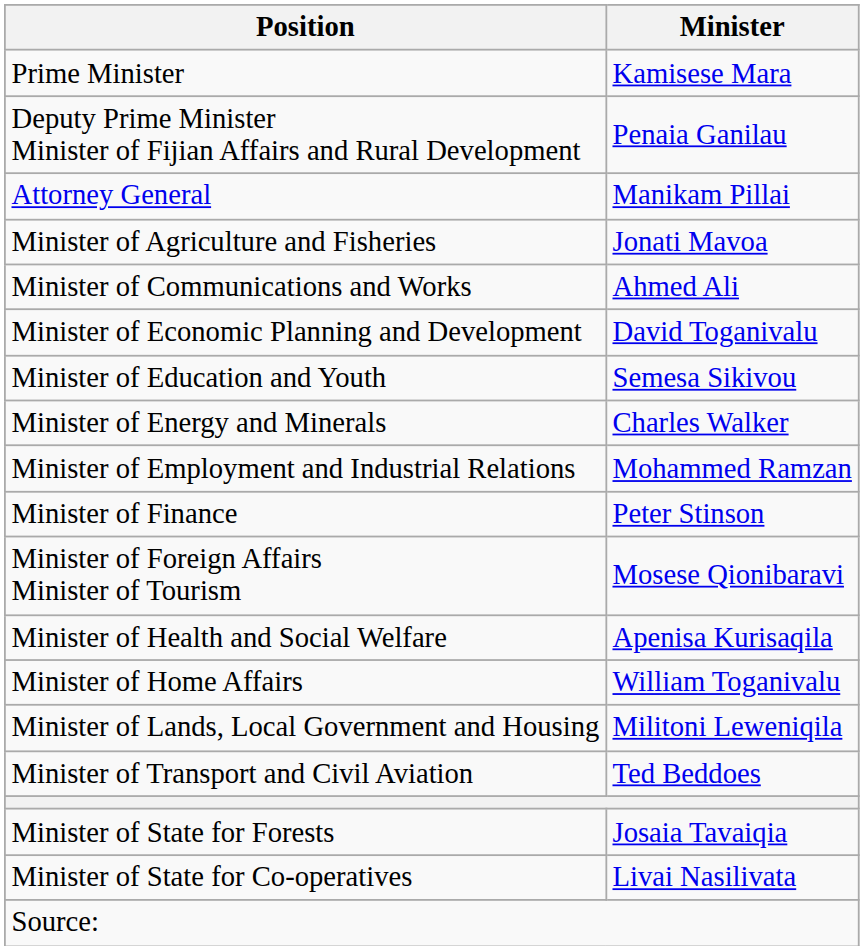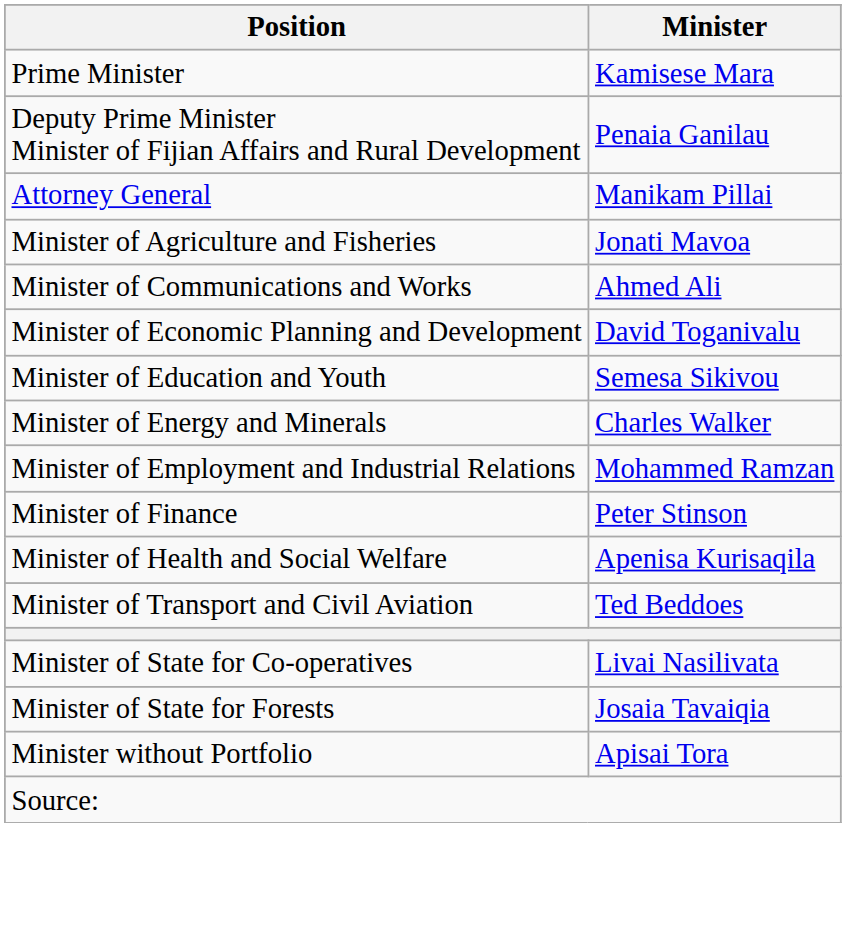 <table class=wikitable>
 <tr>
 <th>Position</th>
 <th>Minister</th>
 </tr>
 <tr>
 <td>Prime Minister</td>
 <td><a href='#'>Kamisese Mara</a></td>
 </tr>
 <tr>
 <td>Deputy Prime Minister<br>Minister of Fijian Affairs and Rural Development</td>
 <td><a href='#'>Penaia Ganilau</a></td>
 </tr>
 <tr>
 <td><a href='#'>Attorney General</a></td>
 <td><a href='#'>Manikam Pillai</a></td>
 </tr>
 <tr>
 <td>Minister of Agriculture and Fisheries</td>
 <td><a href='#'>Jonati Mavoa</a></td>
 </tr>
 <tr>
 <td>Minister of Communications and Works</td>
 <td><a href='#'>Ahmed Ali</a></td>
 </tr>
 <tr>
 <td>Minister of Economic Planning and Development</td>
 <td><a href='#'>David Toganivalu</a></td>
 </tr>
 <tr>
 <td>Minister of Education and Youth</td>
 <td><a href='#'>Semesa Sikivou</a></td>
 </tr>
 <tr>
 <td>Minister of Energy and Minerals</td>
 <td><a href='#'>Charles Walker</a></td>
 </tr>
 <tr>
 <td>Minister of Employment and Industrial Relations</td>
 <td><a href='#'>Mohammed Ramzan</a></td>
 </tr>
 <tr>
 <td>Minister of Finance</td>
 <td><a href='#'>Peter Stinson</a></td>
 </tr>
 <tr>
-<td>Minister of Foreign Affairs<br>Minister of Tourism</td>
-<td><a href='#'>Mosese Qionibaravi</a></td>
-</tr>
-<tr>
 <td>Minister of Health and Social Welfare</td>
 <td><a href='#'>Apenisa Kurisaqila</a></td>
-</tr>
-<tr>
-<td>Minister of Home Affairs</td>
-<td><a href='#'>William Toganivalu</a></td>
-</tr>
-<tr>
-<td>Minister of Lands, Local Government and Housing</td>
-<td><a href='#'>Militoni Leweniqila</a></td>
 </tr>
 <tr>
 <td>Minister of Transport and Civil Aviation</td>
 <td><a href='#'>Ted Beddoes</a></td>
 </tr>
 <tr>
 <th colspan=2></th>
 </tr>
 <tr>
+<td>Minister of State for Co-operatives</td>
+<td><a href='#'>Livai Nasilivata</a></td>
+</tr>
+<tr>
 <td>Minister of State for Forests</td>
 <td><a href='#'>Josaia Tavaiqia</a></td>
 </tr>
 <tr>
-<td>Minister of State for Co-operatives</td>
-<td><a href='#'>Livai Nasilivata</a></td>
+<td>Minister without Portfolio</td>
+<td><a href='#'>Apisai Tora</a></td>
 </tr>
 <tr>
 <td colspan=2>Source: </td>
 </tr>
 </table>
